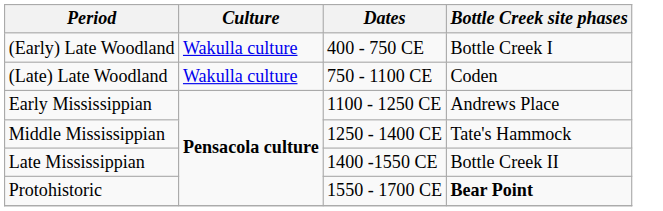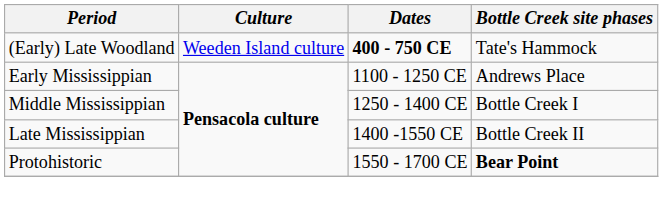 <table class="wikitable">
 <tr>
 <th><em>Period</em></th>
 <th><em>Culture</em></th>
 <th><em>Dates</em></th>
 <th><em>Bottle Creek site phases</em></th>
 </tr>
 <tr>
 <td rowspan="1">(Early) Late Woodland</td>
-<td><a href='#'>Wakulla culture</a></td>
-<td>400 - 750 CE</td>
-<td>Bottle Creek I</td>
-</tr>
-<tr>
-<td rowspan="1">(Late) Late Woodland</td>
-<td><a href='#'>Wakulla culture</a></td>
-<td>750 - 1100 CE</td>
-<td>Coden</td>
+<td><a href='#'>Weeden Island culture</a></td>
+<td><strong>400 - 750 CE</strong></td>
+<td>Tate's Hammock</td>
 </tr>
 <tr>
 <td rowspan="1">Early Mississippian</td>
 <td rowspan="4"><strong>Pensacola culture</strong></td>
 <td>1100 - 1250 CE</td>
 <td>Andrews Place</td>
 </tr>
 <tr>
 <td rowspan="1">Middle Mississippian</td>
 <td>1250 - 1400 CE</td>
-<td>Tate's Hammock</td>
+<td>Bottle Creek I</td>
 </tr>
 <tr>
 <td rowspan="1">Late Mississippian</td>
 <td>1400 -1550 CE</td>
 <td>Bottle Creek II</td>
 </tr>
 <tr>
 <td rowspan="1">Protohistoric</td>
 <td>1550 - 1700 CE</td>
 <td><strong>Bear Point</strong></td>
 </tr>
 <tr>
 </tr>
 </table>
